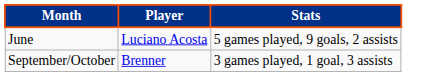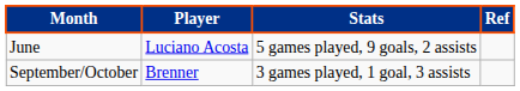 <table class=wikitable>
 <tr>
 <th style="background:#003087; color:#FFFFFF; border:2px solid #FE5000;" scope="col">Month</th>
 <th style="background:#003087; color:#FFFFFF; border:2px solid #FE5000;" scope="col">Player</th>
 <th style="background:#003087; color:#FFFFFF; border:2px solid #FE5000;" scope="col">Stats</th>
+<th style="background:#003087; color:#FFFFFF; border:2px solid #FE5000;" scope="col">Ref</th>
 </tr>
 <tr>
 <td>June</td>
 <td> <a href='#'>Luciano Acosta</a></td>
 <td>5 games played, 9 goals, 2 assists</td>
+<td align=center></td>
 </tr>
 <tr>
 <td>September/October</td>
 <td> <a href='#'>Brenner</a></td>
 <td>3 games played, 1 goal, 3 assists</td>
+<td align=center></td>
 </tr>
 </table>
